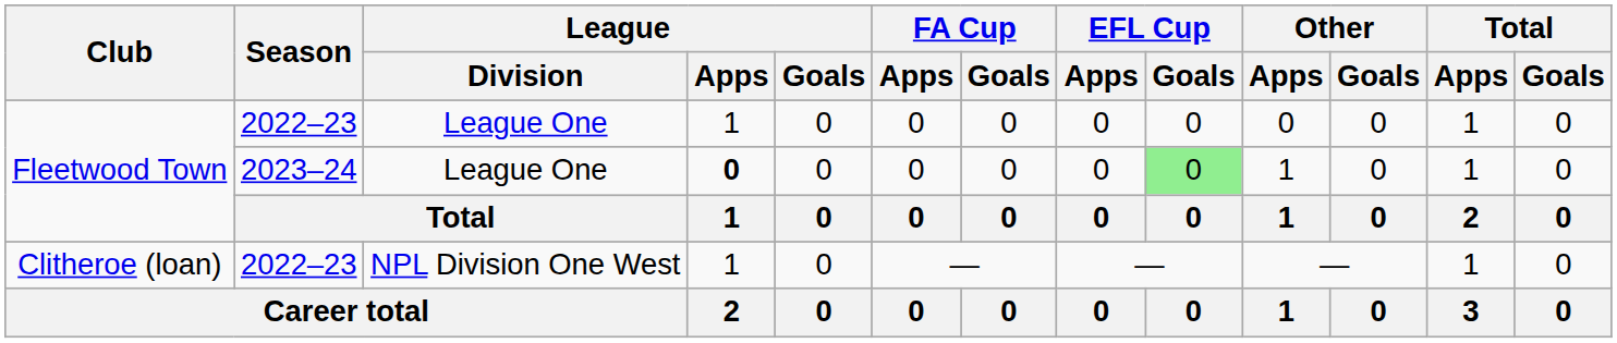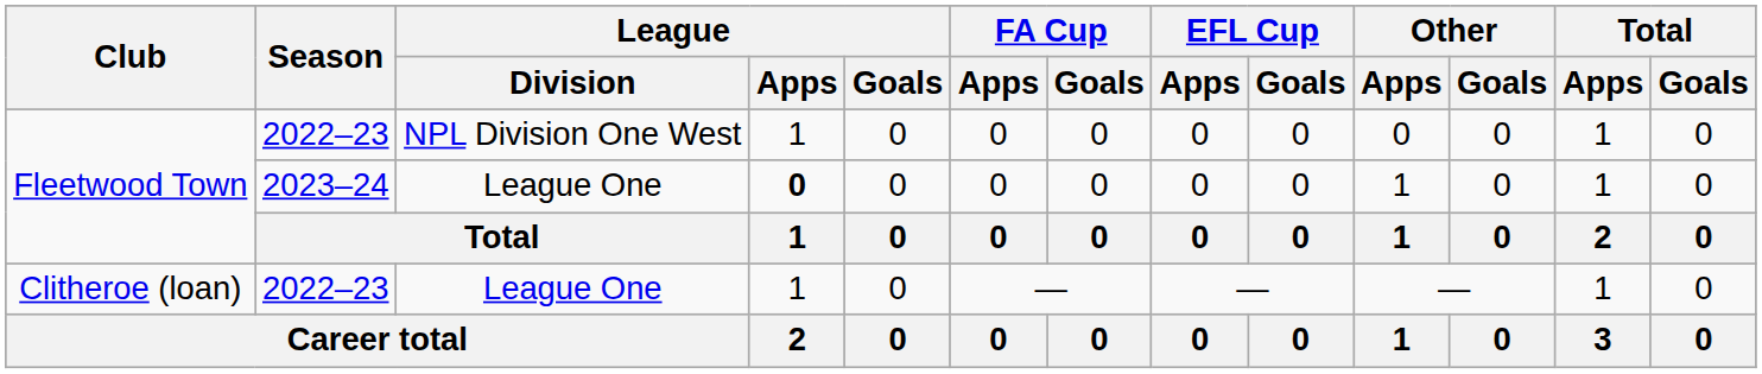 <table class=wikitable style="text-align: center;">
 <tr>
 <th rowspan=2>Club</th>
 <th rowspan=2>Season</th>
 <th colspan=3>League</th>
 <th colspan=2><a href='#'>FA Cup</a></th>
 <th colspan=2><a href='#'>EFL Cup</a></th>
 <th colspan=2>Other</th>
 <th colspan=2>Total</th>
 </tr>
 <tr>
 <th>Division</th>
 <th>Apps</th>
 <th>Goals</th>
 <th>Apps</th>
 <th>Goals</th>
 <th>Apps</th>
 <th>Goals</th>
 <th>Apps</th>
 <th>Goals</th>
 <th>Apps</th>
 <th>Goals</th>
 </tr>
 <tr>
 <td rowspan="3"><a href='#'>Fleetwood Town</a></td>
 <td><a href='#'>2022–23</a></td>
-<td><a href='#'>League One</a></td>
+<td><a href='#'>NPL</a> Division One West</td>
 <td>1</td>
 <td>0</td>
 <td>0</td>
 <td>0</td>
 <td>0</td>
 <td>0</td>
 <td>0</td>
 <td>0</td>
 <td>1</td>
 <td>0</td>
 </tr>
 <tr>
 <td><a href='#'>2023–24</a></td>
 <td>League One</td>
 <td><strong>0</strong></td>
 <td>0</td>
 <td>0</td>
 <td>0</td>
 <td>0</td>
-<td style="background: lightgreen;">0</td>
+<td>0</td>
 <td>1</td>
 <td>0</td>
 <td>1</td>
 <td>0</td>
 </tr>
 <tr>
 <th colspan="2">Total</th>
 <th>1</th>
 <th>0</th>
 <th>0</th>
 <th>0</th>
 <th>0</th>
 <th>0</th>
 <th>1</th>
 <th>0</th>
 <th>2</th>
 <th>0</th>
 </tr>
 <tr>
 <td><a href='#'>Clitheroe</a> (loan)</td>
 <td><a href='#'>2022–23</a></td>
-<td><a href='#'>NPL</a> Division One West</td>
+<td><a href='#'>League One</a></td>
 <td>1</td>
 <td>0</td>
 <td colspan="2">—</td>
 <td colspan="2">—</td>
 <td colspan="2">—</td>
 <td>1</td>
 <td>0</td>
 </tr>
 <tr>
 <th colspan=3>Career total</th>
 <th>2</th>
 <th>0</th>
 <th>0</th>
 <th>0</th>
 <th>0</th>
 <th>0</th>
 <th>1</th>
 <th>0</th>
 <th>3</th>
 <th>0</th>
 </tr>
 </table>
